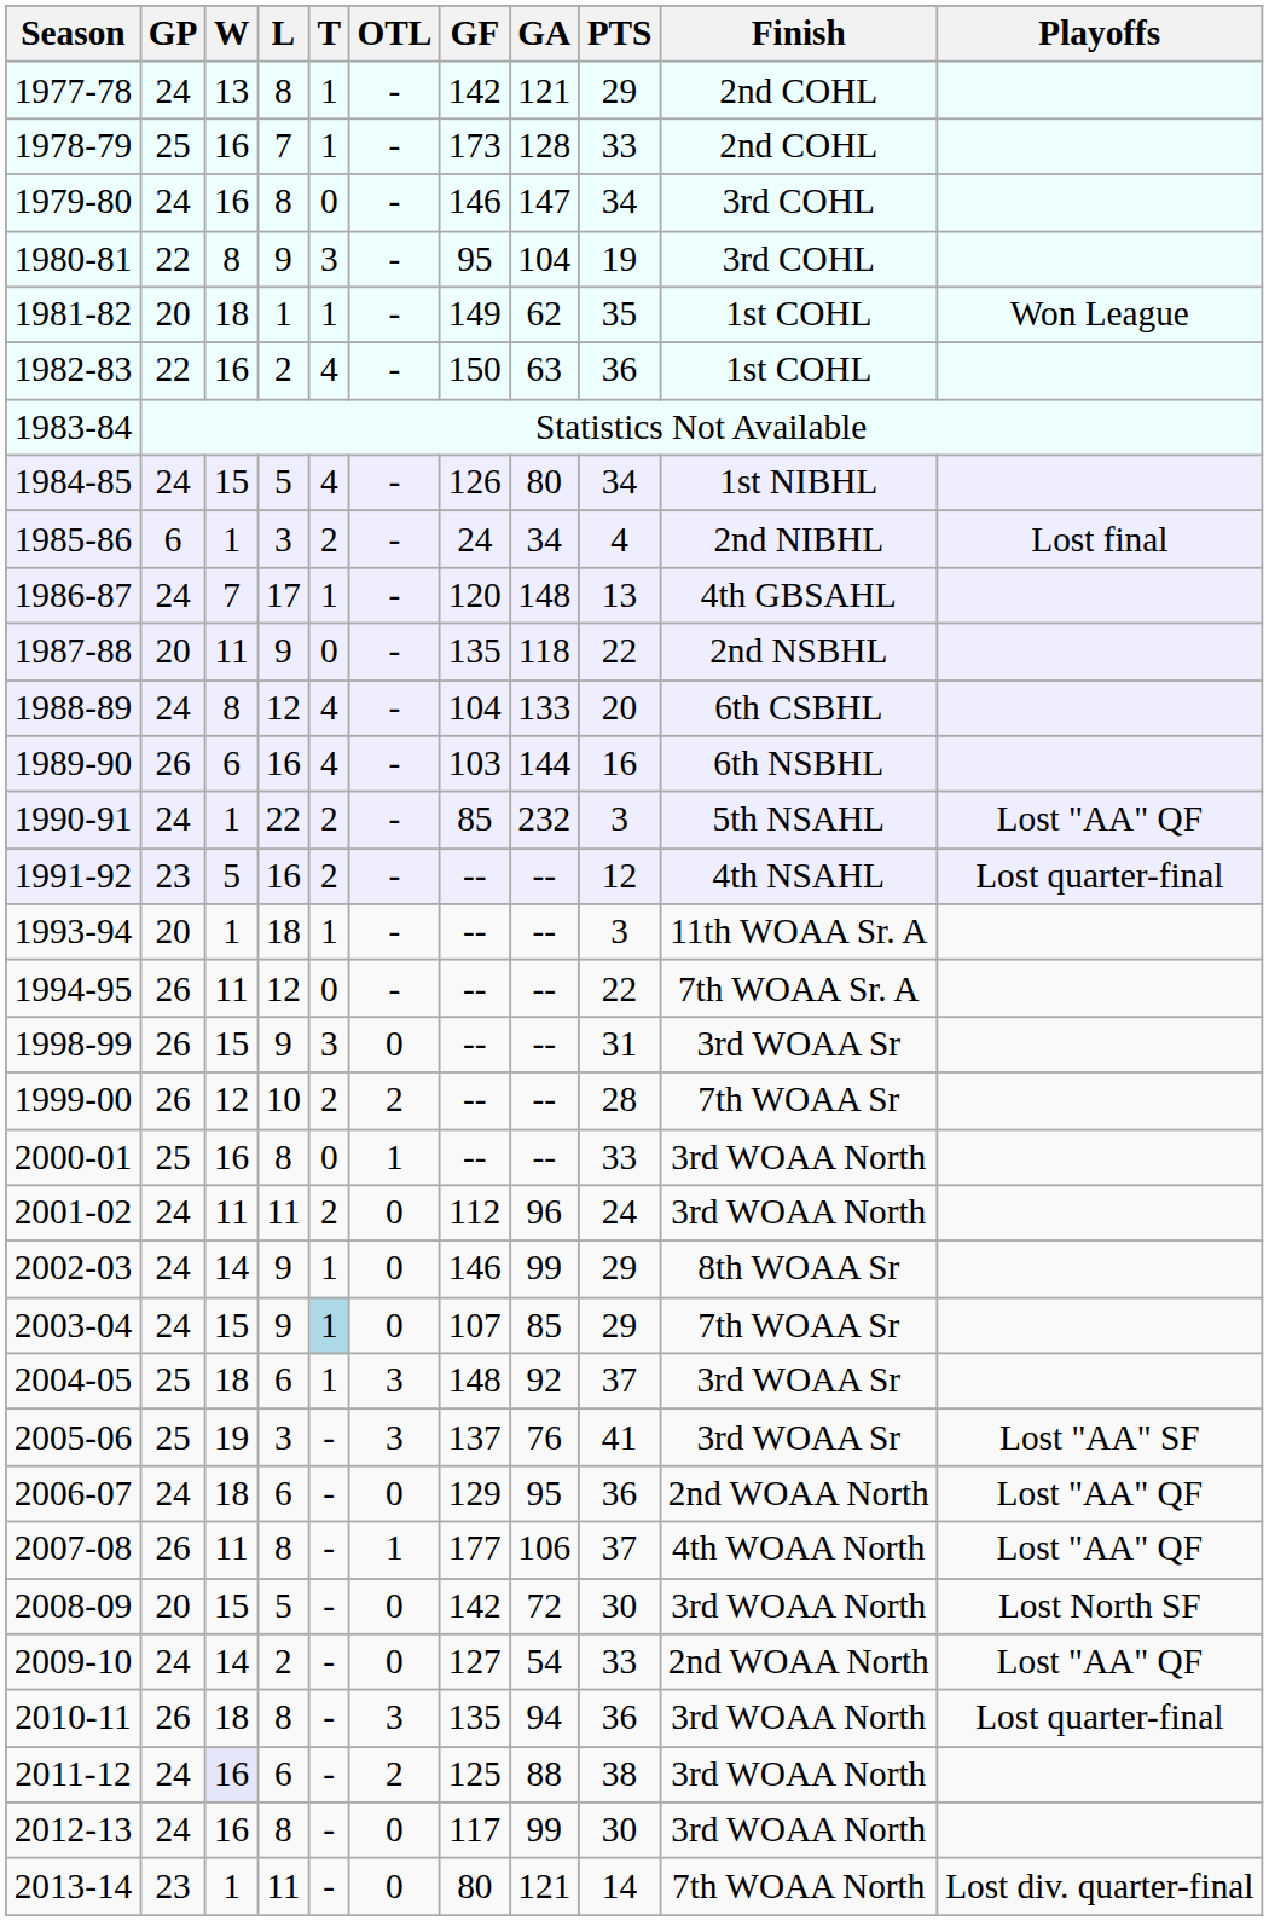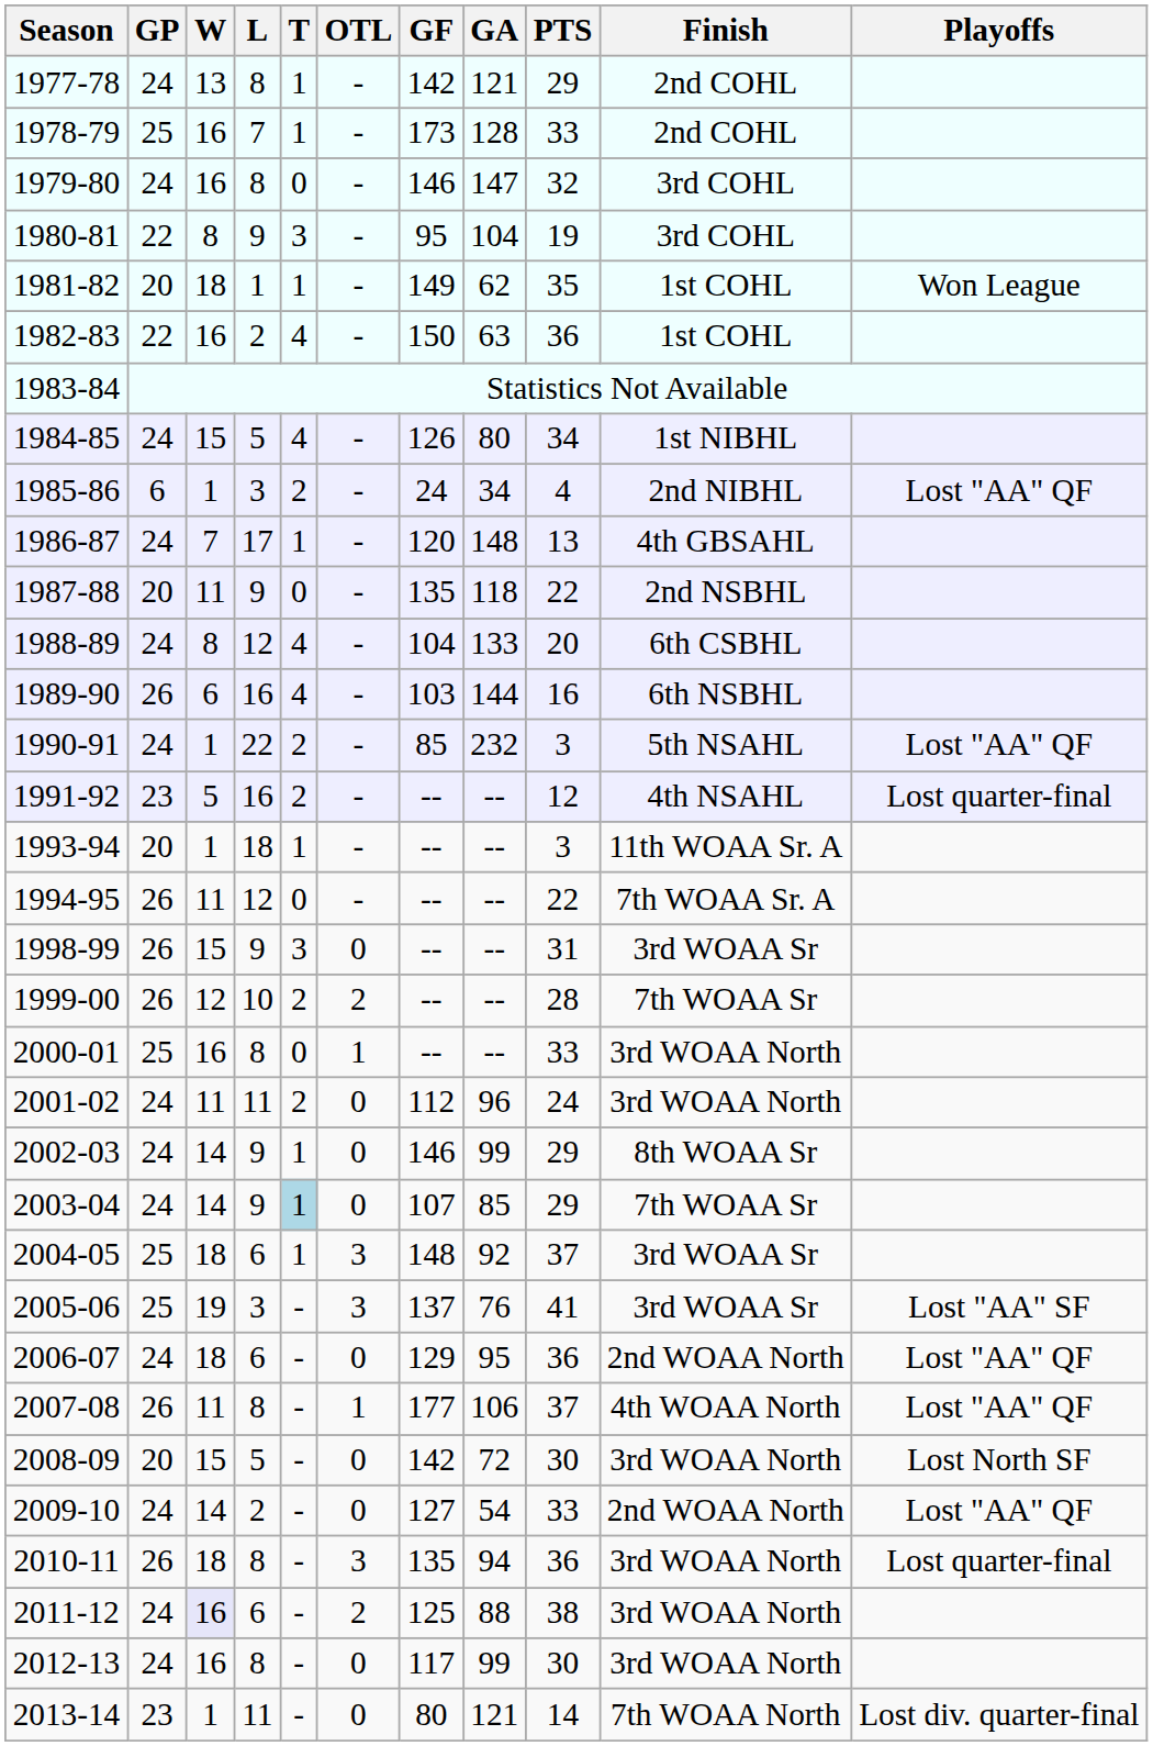 <table class="wikitable">
 <tr>
 <th>Season</th>
 <th>GP</th>
 <th>W</th>
 <th>L</th>
 <th>T</th>
 <th>OTL</th>
 <th>GF</th>
 <th>GA</th>
 <th>PTS</th>
 <th>Finish</th>
 <th>Playoffs</th>
 </tr>
 <tr align="center" bgcolor="#eeffff">
 <td>1977-78</td>
 <td>24</td>
 <td>13</td>
 <td>8</td>
 <td>1</td>
 <td>-</td>
 <td>142</td>
 <td>121</td>
 <td>29</td>
 <td>2nd COHL</td>
 <td></td>
 </tr>
 <tr align="center" bgcolor="#eeffff">
 <td>1978-79</td>
 <td>25</td>
 <td>16</td>
 <td>7</td>
 <td>1</td>
 <td>-</td>
 <td>173</td>
 <td>128</td>
 <td>33</td>
 <td>2nd COHL</td>
 <td></td>
 </tr>
 <tr align="center" bgcolor="#eeffff">
 <td>1979-80</td>
 <td>24</td>
 <td>16</td>
 <td>8</td>
 <td>0</td>
 <td>-</td>
 <td>146</td>
 <td>147</td>
-<td>34</td>
+<td>32</td>
 <td>3rd COHL</td>
 <td></td>
 </tr>
 <tr align="center" bgcolor="#eeffff">
 <td>1980-81</td>
 <td>22</td>
 <td>8</td>
 <td>9</td>
 <td>3</td>
 <td>-</td>
 <td>95</td>
 <td>104</td>
 <td>19</td>
 <td>3rd COHL</td>
 <td></td>
 </tr>
 <tr align="center" bgcolor="#eeffff">
 <td>1981-82</td>
 <td>20</td>
 <td>18</td>
 <td>1</td>
 <td>1</td>
 <td>-</td>
 <td>149</td>
 <td>62</td>
 <td>35</td>
 <td>1st COHL</td>
 <td>Won League</td>
 </tr>
 <tr align="center" bgcolor="#eeffff">
 <td>1982-83</td>
 <td>22</td>
 <td>16</td>
 <td>2</td>
 <td>4</td>
 <td>-</td>
 <td>150</td>
 <td>63</td>
 <td>36</td>
 <td>1st COHL</td>
 <td></td>
 </tr>
 <tr align="center" bgcolor="#eeffff">
 <td>1983-84</td>
 <td colspan="11">Statistics Not Available</td>
 </tr>
 <tr align="center" bgcolor="#eeeeff">
 <td>1984-85</td>
 <td>24</td>
 <td>15</td>
 <td>5</td>
 <td>4</td>
 <td>-</td>
 <td>126</td>
 <td>80</td>
 <td>34</td>
 <td>1st NIBHL</td>
 <td></td>
 </tr>
 <tr align="center" bgcolor="#eeeeff">
 <td>1985-86</td>
 <td>6</td>
 <td>1</td>
 <td>3</td>
 <td>2</td>
 <td>-</td>
 <td>24</td>
 <td>34</td>
 <td>4</td>
 <td>2nd NIBHL</td>
-<td>Lost final</td>
+<td>Lost "AA" QF</td>
 </tr>
 <tr align="center" bgcolor="#eeeeff">
 <td>1986-87</td>
 <td>24</td>
 <td>7</td>
 <td>17</td>
 <td>1</td>
 <td>-</td>
 <td>120</td>
 <td>148</td>
 <td>13</td>
 <td>4th GBSAHL</td>
 <td></td>
 </tr>
 <tr align="center" bgcolor="#eeeeff">
 <td>1987-88</td>
 <td>20</td>
 <td>11</td>
 <td>9</td>
 <td>0</td>
 <td>-</td>
 <td>135</td>
 <td>118</td>
 <td>22</td>
 <td>2nd NSBHL</td>
 <td></td>
 </tr>
 <tr align="center" bgcolor="#eeeeff">
 <td>1988-89</td>
 <td>24</td>
 <td>8</td>
 <td>12</td>
 <td>4</td>
 <td>-</td>
 <td>104</td>
 <td>133</td>
 <td>20</td>
 <td>6th CSBHL</td>
 <td></td>
 </tr>
 <tr align="center" bgcolor="#eeeeff">
 <td>1989-90</td>
 <td>26</td>
 <td>6</td>
 <td>16</td>
 <td>4</td>
 <td>-</td>
 <td>103</td>
 <td>144</td>
 <td>16</td>
 <td>6th NSBHL</td>
 <td></td>
 </tr>
 <tr align="center" bgcolor="#eeeeff">
 <td>1990-91</td>
 <td>24</td>
 <td>1</td>
 <td>22</td>
 <td>2</td>
 <td>-</td>
 <td>85</td>
 <td>232</td>
 <td>3</td>
 <td>5th NSAHL</td>
 <td>Lost "AA" QF</td>
 </tr>
 <tr align="center" bgcolor="#eeeeff">
 <td>1991-92</td>
 <td>23</td>
 <td>5</td>
 <td>16</td>
 <td>2</td>
 <td>-</td>
 <td>--</td>
 <td>--</td>
 <td>12</td>
 <td>4th NSAHL</td>
 <td>Lost quarter-final</td>
 </tr>
 <tr align="center">
 <td>1993-94</td>
 <td>20</td>
 <td>1</td>
 <td>18</td>
 <td>1</td>
 <td>-</td>
 <td>--</td>
 <td>--</td>
 <td>3</td>
 <td>11th WOAA Sr. A</td>
 <td></td>
 </tr>
 <tr align="center">
 <td>1994-95</td>
 <td>26</td>
 <td>11</td>
 <td>12</td>
 <td>0</td>
 <td>-</td>
 <td>--</td>
 <td>--</td>
 <td>22</td>
 <td>7th WOAA Sr. A</td>
 <td></td>
 </tr>
 <tr align="center">
 <td>1998-99</td>
 <td>26</td>
 <td>15</td>
 <td>9</td>
 <td>3</td>
 <td>0</td>
 <td>--</td>
 <td>--</td>
 <td>31</td>
 <td>3rd WOAA Sr</td>
 <td></td>
 </tr>
 <tr align="center">
 <td>1999-00</td>
 <td>26</td>
 <td>12</td>
 <td>10</td>
 <td>2</td>
 <td>2</td>
 <td>--</td>
 <td>--</td>
 <td>28</td>
 <td>7th WOAA Sr</td>
 <td></td>
 </tr>
 <tr align="center">
 <td>2000-01</td>
 <td>25</td>
 <td>16</td>
 <td>8</td>
 <td>0</td>
 <td>1</td>
 <td>--</td>
 <td>--</td>
 <td>33</td>
 <td>3rd WOAA North</td>
 <td></td>
 </tr>
 <tr align="center">
 <td>2001-02</td>
 <td>24</td>
 <td>11</td>
 <td>11</td>
 <td>2</td>
 <td>0</td>
 <td>112</td>
 <td>96</td>
 <td>24</td>
 <td>3rd WOAA North</td>
 <td></td>
 </tr>
 <tr align="center">
 <td>2002-03</td>
 <td>24</td>
 <td>14</td>
 <td>9</td>
 <td>1</td>
 <td>0</td>
 <td>146</td>
 <td>99</td>
 <td>29</td>
 <td>8th WOAA Sr</td>
 <td></td>
 </tr>
 <tr align="center">
 <td>2003-04</td>
 <td>24</td>
-<td>15</td>
+<td>14</td>
 <td>9</td>
 <td style="background: lightblue;">1</td>
 <td>0</td>
 <td>107</td>
 <td>85</td>
 <td>29</td>
 <td>7th WOAA Sr</td>
 <td></td>
 </tr>
 <tr align="center">
 <td>2004-05</td>
 <td>25</td>
 <td>18</td>
 <td>6</td>
 <td>1</td>
 <td>3</td>
 <td>148</td>
 <td>92</td>
 <td>37</td>
 <td>3rd WOAA Sr</td>
 <td></td>
 </tr>
 <tr align="center">
 <td>2005-06</td>
 <td>25</td>
 <td>19</td>
 <td>3</td>
 <td>-</td>
 <td>3</td>
 <td>137</td>
 <td>76</td>
 <td>41</td>
 <td>3rd WOAA Sr</td>
 <td>Lost "AA" SF</td>
 </tr>
 <tr align="center">
 <td>2006-07</td>
 <td>24</td>
 <td>18</td>
 <td>6</td>
 <td>-</td>
 <td>0</td>
 <td>129</td>
 <td>95</td>
 <td>36</td>
 <td>2nd WOAA North</td>
 <td>Lost "AA" QF</td>
 </tr>
 <tr align="center">
 <td>2007-08</td>
 <td>26</td>
 <td>11</td>
 <td>8</td>
 <td>-</td>
 <td>1</td>
 <td>177</td>
 <td>106</td>
 <td>37</td>
 <td>4th WOAA North</td>
 <td>Lost "AA" QF</td>
 </tr>
 <tr align="center">
 <td>2008-09</td>
 <td>20</td>
 <td>15</td>
 <td>5</td>
 <td>-</td>
 <td>0</td>
 <td>142</td>
 <td>72</td>
 <td>30</td>
 <td>3rd WOAA North</td>
 <td>Lost North SF</td>
 </tr>
 <tr align="center">
 <td>2009-10</td>
 <td>24</td>
 <td>14</td>
 <td>2</td>
 <td>-</td>
 <td>0</td>
 <td>127</td>
 <td>54</td>
 <td>33</td>
 <td>2nd WOAA North</td>
 <td>Lost "AA" QF</td>
 </tr>
 <tr align="center">
 <td>2010-11</td>
 <td>26</td>
 <td>18</td>
 <td>8</td>
 <td>-</td>
 <td>3</td>
 <td>135</td>
 <td>94</td>
 <td>36</td>
 <td>3rd WOAA North</td>
 <td>Lost quarter-final</td>
 </tr>
 <tr align="center">
 <td>2011-12</td>
 <td>24</td>
 <td style="background: lavender;">16</td>
 <td>6</td>
 <td>-</td>
 <td>2</td>
 <td>125</td>
 <td>88</td>
 <td>38</td>
 <td>3rd WOAA North</td>
 <td></td>
 </tr>
 <tr align="center">
 <td>2012-13</td>
 <td>24</td>
 <td>16</td>
 <td>8</td>
 <td>-</td>
 <td>0</td>
 <td>117</td>
 <td>99</td>
 <td>30</td>
 <td>3rd WOAA North</td>
 <td></td>
 </tr>
 <tr align="center">
 <td>2013-14</td>
 <td>23</td>
 <td>1</td>
 <td>11</td>
 <td>-</td>
 <td>0</td>
 <td>80</td>
 <td>121</td>
 <td>14</td>
 <td>7th WOAA North</td>
 <td>Lost div. quarter-final</td>
 </tr>
 </table>
